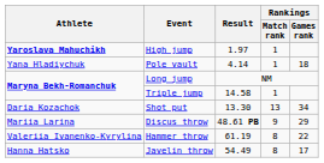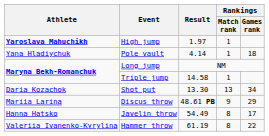 <table class=wikitable style=font-size:90%;text-align:center>
 <tr>
 <th rowspan=2>Athlete</th>
 <th rowspan=2>Event</th>
 <th rowspan=2>Result</th>
 <th colspan=2>Rankings</th>
 </tr>
 <tr style=font-size:95%>
 <th>Match<br>rank</th>
 <th>Games<br>rank</th>
 </tr>
 <tr>
 <td align=left><strong><a href='#'>Yaroslava Mahuchikh</a></strong></td>
 <td align=left><a href='#'>High jump</a></td>
 <td>1.97</td>
 <td>1</td>
 <td></td>
 </tr>
 <tr>
 <td align=left><a href='#'>Yana Hladiychuk</a></td>
 <td align=left><a href='#'>Pole vault</a></td>
 <td>4.14</td>
 <td>1</td>
 <td>18</td>
 </tr>
 <tr>
 <td align=left rowspan="2"><strong><a href='#'>Maryna Bekh-Romanchuk</a></strong></td>
 <td align=left><a href='#'>Long jump</a></td>
 <td colspan=3>NM</td>
 </tr>
 <tr>
 <td align=left><a href='#'>Triple jump</a></td>
 <td>14.58</td>
 <td>1</td>
 <td></td>
 </tr>
 <tr>
 <td align=left><a href='#'>Daria Kozachok</a></td>
 <td align=left><a href='#'>Shot put</a></td>
 <td>13.30</td>
 <td>13</td>
 <td>34</td>
 </tr>
 <tr>
 <td align=left><a href='#'>Mariia Larina</a></td>
 <td align=left><a href='#'>Discus throw</a></td>
 <td>48.61 <strong>PB</strong></td>
 <td>9</td>
 <td>29</td>
 </tr>
 <tr>
+<td align=left><a href='#'>Hanna Hatsko</a></td>
+<td align=left><a href='#'>Javelin throw</a></td>
+<td>54.49</td>
+<td>8</td>
+<td>17</td>
+</tr>
+<tr>
 <td align=left><a href='#'>Valeriia Ivanenko-Kyrylina</a></td>
 <td align=left><a href='#'>Hammer throw</a></td>
 <td>61.19</td>
 <td>8</td>
 <td>22</td>
 </tr>
-<tr>
-<td align=left><a href='#'>Hanna Hatsko</a></td>
-<td align=left><a href='#'>Javelin throw</a></td>
-<td>54.49</td>
-<td>8</td>
-<td>17</td>
-</tr>
 </table>
